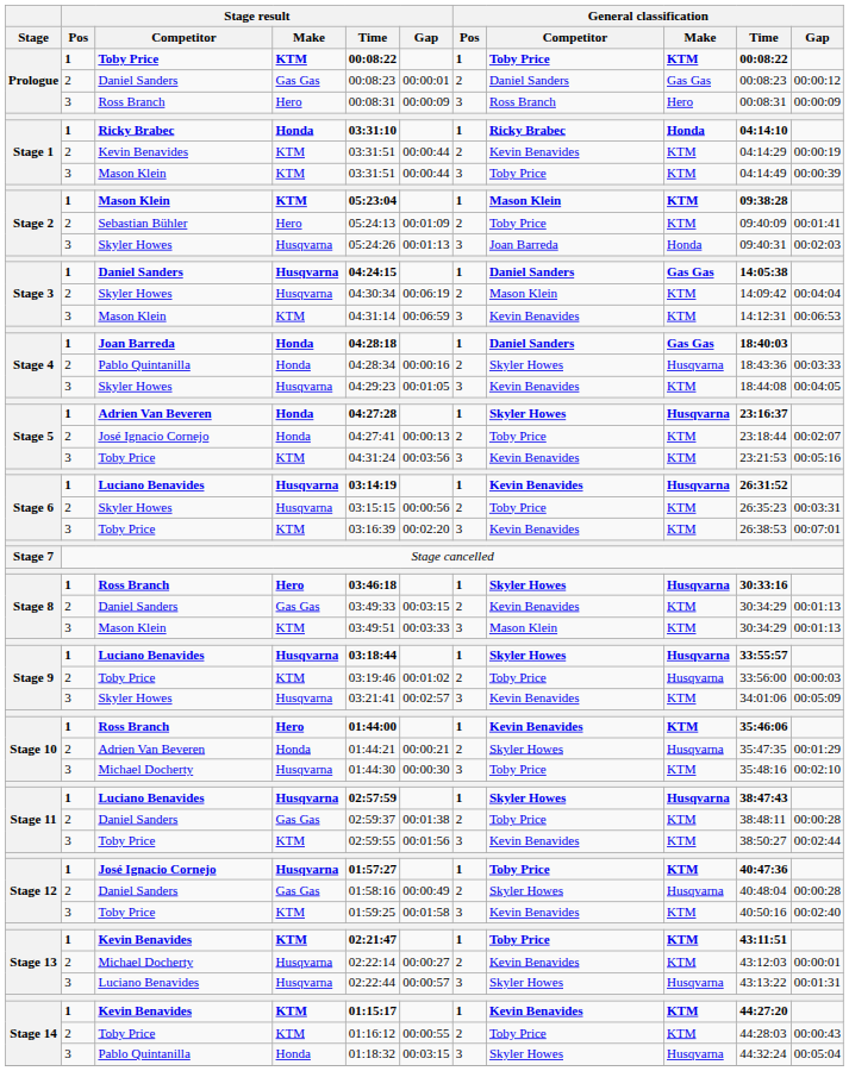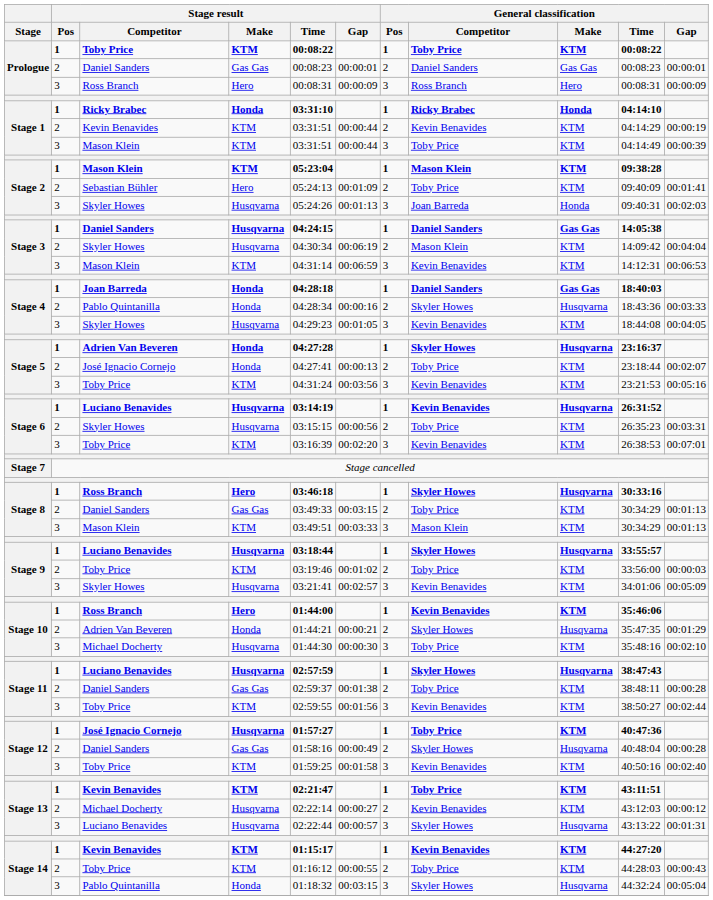 <table class="wikitable" style="font-size:85%;">
 <tr>
 <th></th>
 <th colspan=5>Stage result</th>
 <th colspan=5>General classification</th>
 </tr>
 <tr>
 <th width="40px">Stage</th>
 <th width="30px">Pos</th>
 <th width="200px">Competitor</th>
 <th width="70px">Make</th>
 <th width="40px">Time</th>
 <th width="40px">Gap</th>
 <th width="30px">Pos</th>
 <th width="200px">Competitor</th>
 <th width="70px">Make</th>
 <th width="40px">Time</th>
 <th width="40px">Gap</th>
 </tr>
 <tr>
 <th rowspan=3>Prologue</th>
 <td><strong>1</strong></td>
 <td><strong> <a href='#'>Toby Price</a></strong></td>
 <td><strong><a href='#'>KTM</a></strong></td>
 <td><strong>00:08:22</strong></td>
 <td></td>
 <td><strong>1</strong></td>
 <td><strong> <a href='#'>Toby Price</a></strong></td>
 <td><strong><a href='#'>KTM</a></strong></td>
 <td><strong>00:08:22</strong></td>
 <td></td>
 </tr>
 <tr>
 <td>2</td>
 <td> <a href='#'>Daniel Sanders</a></td>
 <td><a href='#'>Gas Gas</a></td>
 <td>00:08:23</td>
 <td>00:00:01</td>
 <td>2</td>
 <td> <a href='#'>Daniel Sanders</a></td>
 <td><a href='#'>Gas Gas</a></td>
 <td>00:08:23</td>
-<td>00:00:12</td>
+<td>00:00:01</td>
 </tr>
 <tr>
 <td>3</td>
 <td> <a href='#'>Ross Branch</a></td>
 <td><a href='#'>Hero</a></td>
 <td>00:08:31</td>
 <td>00:00:09</td>
 <td>3</td>
 <td> <a href='#'>Ross Branch</a></td>
 <td><a href='#'>Hero</a></td>
 <td>00:08:31</td>
 <td>00:00:09</td>
 </tr>
 <tr>
 <th colspan=11></th>
 </tr>
 <tr>
 <th rowspan=3>Stage 1</th>
 <td><strong>1</strong></td>
 <td><strong> <a href='#'>Ricky Brabec</a></strong></td>
 <td><strong><a href='#'>Honda</a></strong></td>
 <td><strong>03:31:10</strong></td>
 <td></td>
 <td><strong>1</strong></td>
 <td><strong> <a href='#'>Ricky Brabec</a></strong></td>
 <td><strong><a href='#'>Honda</a></strong></td>
 <td><strong>04:14:10</strong></td>
 <td></td>
 </tr>
 <tr>
 <td>2</td>
 <td> <a href='#'>Kevin Benavides</a></td>
 <td><a href='#'>KTM</a></td>
 <td>03:31:51</td>
 <td>00:00:44</td>
 <td>2</td>
 <td> <a href='#'>Kevin Benavides</a></td>
 <td><a href='#'>KTM</a></td>
 <td>04:14:29</td>
 <td>00:00:19</td>
 </tr>
 <tr>
 <td>3</td>
 <td> <a href='#'>Mason Klein</a></td>
 <td><a href='#'>KTM</a></td>
 <td>03:31:51</td>
 <td>00:00:44</td>
 <td>3</td>
 <td> <a href='#'>Toby Price</a></td>
 <td><a href='#'>KTM</a></td>
 <td>04:14:49</td>
 <td>00:00:39</td>
 </tr>
 <tr>
 <th colspan=11></th>
 </tr>
 <tr>
 <th rowspan=3>Stage 2</th>
 <td><strong>1</strong></td>
 <td><strong> <a href='#'>Mason Klein</a></strong></td>
 <td><strong><a href='#'>KTM</a></strong></td>
 <td><strong>05:23:04</strong></td>
 <td></td>
 <td><strong>1</strong></td>
 <td><strong> <a href='#'>Mason Klein</a></strong></td>
 <td><strong><a href='#'>KTM</a></strong></td>
 <td><strong>09:38:28</strong></td>
 <td></td>
 </tr>
 <tr>
 <td>2</td>
 <td> <a href='#'>Sebastian Bühler</a></td>
 <td><a href='#'>Hero</a></td>
 <td>05:24:13</td>
 <td>00:01:09</td>
 <td>2</td>
 <td> <a href='#'>Toby Price</a></td>
 <td><a href='#'>KTM</a></td>
 <td>09:40:09</td>
 <td>00:01:41</td>
 </tr>
 <tr>
 <td>3</td>
 <td> <a href='#'>Skyler Howes</a></td>
 <td><a href='#'>Husqvarna</a></td>
 <td>05:24:26</td>
 <td>00:01:13</td>
 <td>3</td>
 <td> <a href='#'>Joan Barreda</a></td>
 <td><a href='#'>Honda</a></td>
 <td>09:40:31</td>
 <td>00:02:03</td>
 </tr>
 <tr>
 <th colspan=11></th>
 </tr>
 <tr>
 <th rowspan=3>Stage 3</th>
 <td><strong>1</strong></td>
 <td><strong> <a href='#'>Daniel Sanders</a></strong></td>
 <td><strong><a href='#'>Husqvarna</a></strong></td>
 <td><strong>04:24:15</strong></td>
 <td></td>
 <td><strong>1</strong></td>
 <td><strong> <a href='#'>Daniel Sanders</a></strong></td>
 <td><strong><a href='#'>Gas Gas</a></strong></td>
 <td><strong>14:05:38</strong></td>
 <td></td>
 </tr>
 <tr>
 <td>2</td>
 <td> <a href='#'>Skyler Howes</a></td>
 <td><a href='#'>Husqvarna</a></td>
 <td>04:30:34</td>
 <td>00:06:19</td>
 <td>2</td>
 <td> <a href='#'>Mason Klein</a></td>
 <td><a href='#'>KTM</a></td>
 <td>14:09:42</td>
 <td>00:04:04</td>
 </tr>
 <tr>
 <td>3</td>
 <td> <a href='#'>Mason Klein</a></td>
 <td><a href='#'>KTM</a></td>
 <td>04:31:14</td>
 <td>00:06:59</td>
 <td>3</td>
 <td> <a href='#'>Kevin Benavides</a></td>
 <td><a href='#'>KTM</a></td>
 <td>14:12:31</td>
 <td>00:06:53</td>
 </tr>
 <tr>
 <th colspan=11></th>
 </tr>
 <tr>
 <th rowspan=3>Stage 4</th>
 <td><strong>1</strong></td>
 <td><strong> <a href='#'>Joan Barreda</a></strong></td>
 <td><strong><a href='#'>Honda</a></strong></td>
 <td><strong>04:28:18</strong></td>
 <td></td>
 <td><strong>1</strong></td>
 <td><strong> <a href='#'>Daniel Sanders</a></strong></td>
 <td><strong><a href='#'>Gas Gas</a></strong></td>
 <td><strong>18:40:03</strong></td>
 <td></td>
 </tr>
 <tr>
 <td>2</td>
 <td> <a href='#'>Pablo Quintanilla</a></td>
 <td><a href='#'>Honda</a></td>
 <td>04:28:34</td>
 <td>00:00:16</td>
 <td>2</td>
 <td> <a href='#'>Skyler Howes</a></td>
 <td><a href='#'>Husqvarna</a></td>
 <td>18:43:36</td>
 <td>00:03:33</td>
 </tr>
 <tr>
 <td>3</td>
 <td> <a href='#'>Skyler Howes</a></td>
 <td><a href='#'>Husqvarna</a></td>
 <td>04:29:23</td>
 <td>00:01:05</td>
 <td>3</td>
 <td> <a href='#'>Kevin Benavides</a></td>
 <td><a href='#'>KTM</a></td>
 <td>18:44:08</td>
 <td>00:04:05</td>
 </tr>
 <tr>
 <th colspan=11></th>
 </tr>
 <tr>
 <th rowspan=3>Stage 5</th>
 <td><strong>1</strong></td>
 <td><strong> <a href='#'>Adrien Van Beveren</a></strong></td>
 <td><strong><a href='#'>Honda</a></strong></td>
 <td><strong>04:27:28</strong></td>
 <td></td>
 <td><strong>1</strong></td>
 <td><strong> <a href='#'>Skyler Howes</a></strong></td>
 <td><strong><a href='#'>Husqvarna</a></strong></td>
 <td><strong>23:16:37</strong></td>
 <td></td>
 </tr>
 <tr>
 <td>2</td>
 <td> <a href='#'>José Ignacio Cornejo</a></td>
 <td><a href='#'>Honda</a></td>
 <td>04:27:41</td>
 <td>00:00:13</td>
 <td>2</td>
 <td> <a href='#'>Toby Price</a></td>
 <td><a href='#'>KTM</a></td>
 <td>23:18:44</td>
 <td>00:02:07</td>
 </tr>
 <tr>
 <td>3</td>
 <td> <a href='#'>Toby Price</a></td>
 <td><a href='#'>KTM</a></td>
 <td>04:31:24</td>
 <td>00:03:56</td>
 <td>3</td>
 <td> <a href='#'>Kevin Benavides</a></td>
 <td><a href='#'>KTM</a></td>
 <td>23:21:53</td>
 <td>00:05:16</td>
 </tr>
 <tr>
 <th colspan=11></th>
 </tr>
 <tr>
 <th rowspan=3>Stage 6</th>
 <td><strong>1</strong></td>
 <td><strong> <a href='#'>Luciano Benavides</a></strong></td>
 <td><strong><a href='#'>Husqvarna</a></strong></td>
 <td><strong>03:14:19</strong></td>
 <td></td>
 <td><strong>1</strong></td>
 <td><strong> <a href='#'>Kevin Benavides</a></strong></td>
 <td><strong><a href='#'>Husqvarna</a></strong></td>
 <td><strong>26:31:52</strong></td>
 <td></td>
 </tr>
 <tr>
 <td>2</td>
 <td> <a href='#'>Skyler Howes</a></td>
 <td><a href='#'>Husqvarna</a></td>
 <td>03:15:15</td>
 <td>00:00:56</td>
 <td>2</td>
 <td> <a href='#'>Toby Price</a></td>
 <td><a href='#'>KTM</a></td>
 <td>26:35:23</td>
 <td>00:03:31</td>
 </tr>
 <tr>
 <td>3</td>
 <td> <a href='#'>Toby Price</a></td>
 <td><a href='#'>KTM</a></td>
 <td>03:16:39</td>
 <td>00:02:20</td>
 <td>3</td>
 <td> <a href='#'>Kevin Benavides</a></td>
 <td><a href='#'>KTM</a></td>
 <td>26:38:53</td>
 <td>00:07:01</td>
 </tr>
 <tr>
 <th colspan=11></th>
 </tr>
 <tr>
 <th>Stage 7</th>
 <td colspan=10 align="center"><em>Stage cancelled</em></td>
 </tr>
 <tr>
 <th colspan=11></th>
 </tr>
 <tr>
 <th rowspan=3>Stage 8</th>
 <td><strong>1</strong></td>
 <td><strong> <a href='#'>Ross Branch</a></strong></td>
 <td><strong><a href='#'>Hero</a></strong></td>
 <td><strong>03:46:18</strong></td>
 <td></td>
 <td><strong>1</strong></td>
 <td><strong> <a href='#'>Skyler Howes</a></strong></td>
 <td><strong><a href='#'>Husqvarna</a></strong></td>
 <td><strong>30:33:16</strong></td>
 <td></td>
 </tr>
 <tr>
 <td>2</td>
 <td> <a href='#'>Daniel Sanders</a></td>
 <td><a href='#'>Gas Gas</a></td>
 <td>03:49:33</td>
 <td>00:03:15</td>
 <td>2</td>
-<td> <a href='#'>Kevin Benavides</a></td>
+<td> <a href='#'>Toby Price</a></td>
 <td><a href='#'>KTM</a></td>
 <td>30:34:29</td>
 <td>00:01:13</td>
 </tr>
 <tr>
 <td>3</td>
 <td> <a href='#'>Mason Klein</a></td>
 <td><a href='#'>KTM</a></td>
 <td>03:49:51</td>
 <td>00:03:33</td>
 <td>3</td>
 <td> <a href='#'>Mason Klein</a></td>
 <td><a href='#'>KTM</a></td>
 <td>30:34:29</td>
 <td>00:01:13</td>
 </tr>
 <tr>
 <th colspan=11></th>
 </tr>
 <tr>
 <th rowspan=3>Stage 9</th>
 <td><strong>1</strong></td>
 <td><strong> <a href='#'>Luciano Benavides</a></strong></td>
 <td><strong><a href='#'>Husqvarna</a></strong></td>
 <td><strong>03:18:44</strong></td>
 <td></td>
 <td><strong>1</strong></td>
 <td><strong> <a href='#'>Skyler Howes</a></strong></td>
 <td><strong><a href='#'>Husqvarna</a></strong></td>
 <td><strong>33:55:57</strong></td>
 <td></td>
 </tr>
 <tr>
 <td>2</td>
 <td> <a href='#'>Toby Price</a></td>
 <td><a href='#'>KTM</a></td>
 <td>03:19:46</td>
 <td>00:01:02</td>
 <td>2</td>
 <td> <a href='#'>Toby Price</a></td>
-<td><a href='#'>Husqvarna</a></td>
+<td><a href='#'>KTM</a></td>
 <td>33:56:00</td>
 <td>00:00:03</td>
 </tr>
 <tr>
 <td>3</td>
 <td> <a href='#'>Skyler Howes</a></td>
 <td><a href='#'>Husqvarna</a></td>
 <td>03:21:41</td>
 <td>00:02:57</td>
 <td>3</td>
 <td> <a href='#'>Kevin Benavides</a></td>
 <td><a href='#'>KTM</a></td>
 <td>34:01:06</td>
 <td>00:05:09</td>
 </tr>
 <tr>
 <th colspan=11></th>
 </tr>
 <tr>
 <th rowspan=3>Stage 10</th>
 <td><strong>1</strong></td>
 <td><strong> <a href='#'>Ross Branch</a></strong></td>
 <td><strong><a href='#'>Hero</a></strong></td>
 <td><strong>01:44:00</strong></td>
 <td></td>
 <td><strong>1</strong></td>
 <td><strong> <a href='#'>Kevin Benavides</a></strong></td>
 <td><strong><a href='#'>KTM</a></strong></td>
 <td><strong>35:46:06</strong></td>
 <td></td>
 </tr>
 <tr>
 <td>2</td>
 <td> <a href='#'>Adrien Van Beveren</a></td>
 <td><a href='#'>Honda</a></td>
 <td>01:44:21</td>
 <td>00:00:21</td>
 <td>2</td>
 <td> <a href='#'>Skyler Howes</a></td>
 <td><a href='#'>Husqvarna</a></td>
 <td>35:47:35</td>
 <td>00:01:29</td>
 </tr>
 <tr>
 <td>3</td>
 <td> <a href='#'>Michael Docherty</a></td>
 <td><a href='#'>Husqvarna</a></td>
 <td>01:44:30</td>
 <td>00:00:30</td>
 <td>3</td>
 <td> <a href='#'>Toby Price</a></td>
 <td><a href='#'>KTM</a></td>
 <td>35:48:16</td>
 <td>00:02:10</td>
 </tr>
 <tr>
 <th colspan=11></th>
 </tr>
 <tr>
 <th rowspan=3>Stage 11</th>
 <td><strong>1</strong></td>
 <td><strong> <a href='#'>Luciano Benavides</a></strong></td>
 <td><strong><a href='#'>Husqvarna</a></strong></td>
 <td><strong>02:57:59</strong></td>
 <td></td>
 <td><strong>1</strong></td>
 <td><strong> <a href='#'>Skyler Howes</a></strong></td>
 <td><strong><a href='#'>Husqvarna</a></strong></td>
 <td><strong>38:47:43</strong></td>
 <td></td>
 </tr>
 <tr>
 <td>2</td>
 <td> <a href='#'>Daniel Sanders</a></td>
 <td><a href='#'>Gas Gas</a></td>
 <td>02:59:37</td>
 <td>00:01:38</td>
 <td>2</td>
 <td> <a href='#'>Toby Price</a></td>
 <td><a href='#'>KTM</a></td>
 <td>38:48:11</td>
 <td>00:00:28</td>
 </tr>
 <tr>
 <td>3</td>
 <td> <a href='#'>Toby Price</a></td>
 <td><a href='#'>KTM</a></td>
 <td>02:59:55</td>
 <td>00:01:56</td>
 <td>3</td>
 <td> <a href='#'>Kevin Benavides</a></td>
 <td><a href='#'>KTM</a></td>
 <td>38:50:27</td>
 <td>00:02:44</td>
 </tr>
 <tr>
 <th colspan=11></th>
 </tr>
 <tr>
 <th rowspan=3>Stage 12</th>
 <td><strong>1</strong></td>
 <td><strong> <a href='#'>José Ignacio Cornejo</a></strong></td>
 <td><strong><a href='#'>Husqvarna</a></strong></td>
 <td><strong>01:57:27</strong></td>
 <td></td>
 <td><strong>1</strong></td>
 <td><strong> <a href='#'>Toby Price</a></strong></td>
 <td><strong><a href='#'>KTM</a></strong></td>
 <td><strong>40:47:36</strong></td>
 <td></td>
 </tr>
 <tr>
 <td>2</td>
 <td> <a href='#'>Daniel Sanders</a></td>
 <td><a href='#'>Gas Gas</a></td>
 <td>01:58:16</td>
 <td>00:00:49</td>
 <td>2</td>
 <td> <a href='#'>Skyler Howes</a></td>
 <td><a href='#'>Husqvarna</a></td>
 <td>40:48:04</td>
 <td>00:00:28</td>
 </tr>
 <tr>
 <td>3</td>
 <td> <a href='#'>Toby Price</a></td>
 <td><a href='#'>KTM</a></td>
 <td>01:59:25</td>
 <td>00:01:58</td>
 <td>3</td>
 <td> <a href='#'>Kevin Benavides</a></td>
 <td><a href='#'>KTM</a></td>
 <td>40:50:16</td>
 <td>00:02:40</td>
 </tr>
 <tr>
 <th colspan=11></th>
 </tr>
 <tr>
 <th rowspan=3>Stage 13</th>
 <td><strong>1</strong></td>
 <td><strong> <a href='#'>Kevin Benavides</a></strong></td>
 <td><strong><a href='#'>KTM</a></strong></td>
 <td><strong>02:21:47</strong></td>
 <td></td>
 <td><strong>1</strong></td>
 <td><strong> <a href='#'>Toby Price</a></strong></td>
 <td><strong><a href='#'>KTM</a></strong></td>
 <td><strong>43:11:51</strong></td>
 <td></td>
 </tr>
 <tr>
 <td>2</td>
 <td> <a href='#'>Michael Docherty</a></td>
 <td><a href='#'>Husqvarna</a></td>
 <td>02:22:14</td>
 <td>00:00:27</td>
 <td>2</td>
 <td> <a href='#'>Kevin Benavides</a></td>
 <td><a href='#'>KTM</a></td>
 <td>43:12:03</td>
-<td>00:00:01</td>
+<td>00:00:12</td>
 </tr>
 <tr>
 <td>3</td>
 <td> <a href='#'>Luciano Benavides</a></td>
 <td><a href='#'>Husqvarna</a></td>
 <td>02:22:44</td>
 <td>00:00:57</td>
 <td>3</td>
 <td> <a href='#'>Skyler Howes</a></td>
 <td><a href='#'>Husqvarna</a></td>
 <td>43:13:22</td>
 <td>00:01:31</td>
 </tr>
 <tr>
 <th colspan=11></th>
 </tr>
 <tr>
 <th rowspan=3>Stage 14</th>
 <td><strong>1</strong></td>
 <td><strong> <a href='#'>Kevin Benavides</a></strong></td>
 <td><strong><a href='#'>KTM</a></strong></td>
 <td><strong>01:15:17</strong></td>
 <td></td>
 <td><strong>1</strong></td>
 <td><strong> <a href='#'>Kevin Benavides</a></strong></td>
 <td><strong><a href='#'>KTM</a></strong></td>
 <td><strong>44:27:20</strong></td>
 <td></td>
 </tr>
 <tr>
 <td>2</td>
 <td> <a href='#'>Toby Price</a></td>
 <td><a href='#'>KTM</a></td>
 <td>01:16:12</td>
 <td>00:00:55</td>
 <td>2</td>
 <td> <a href='#'>Toby Price</a></td>
 <td><a href='#'>KTM</a></td>
 <td>44:28:03</td>
 <td>00:00:43</td>
 </tr>
 <tr>
 <td>3</td>
 <td> <a href='#'>Pablo Quintanilla</a></td>
 <td><a href='#'>Honda</a></td>
 <td>01:18:32</td>
 <td>00:03:15</td>
 <td>3</td>
 <td> <a href='#'>Skyler Howes</a></td>
 <td><a href='#'>Husqvarna</a></td>
 <td>44:32:24</td>
 <td>00:05:04</td>
 </tr>
 <tr>
 </tr>
 </table>
